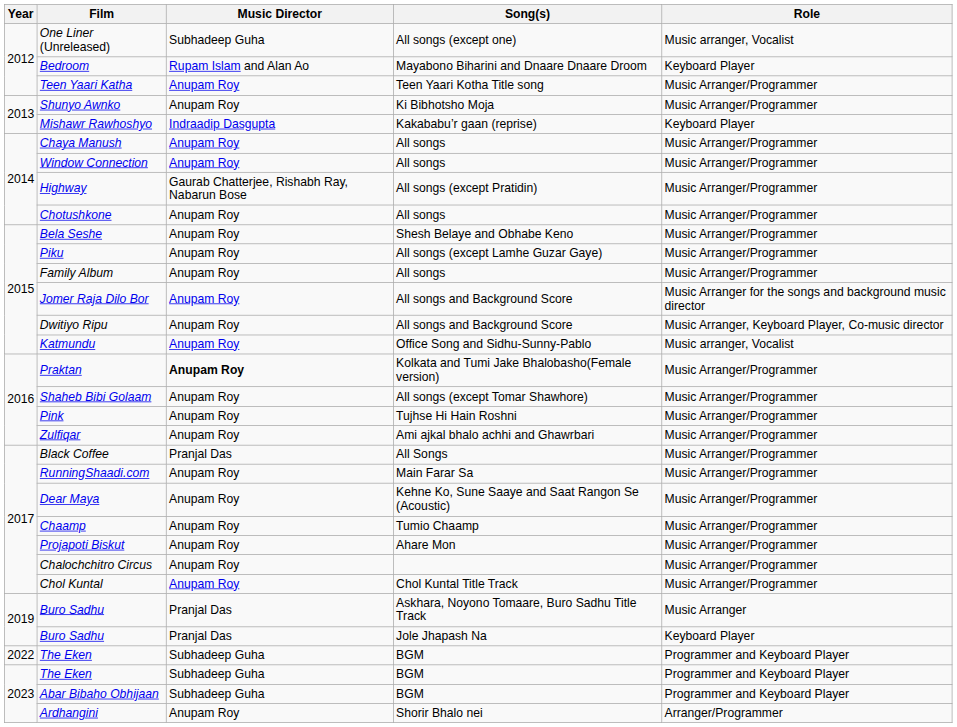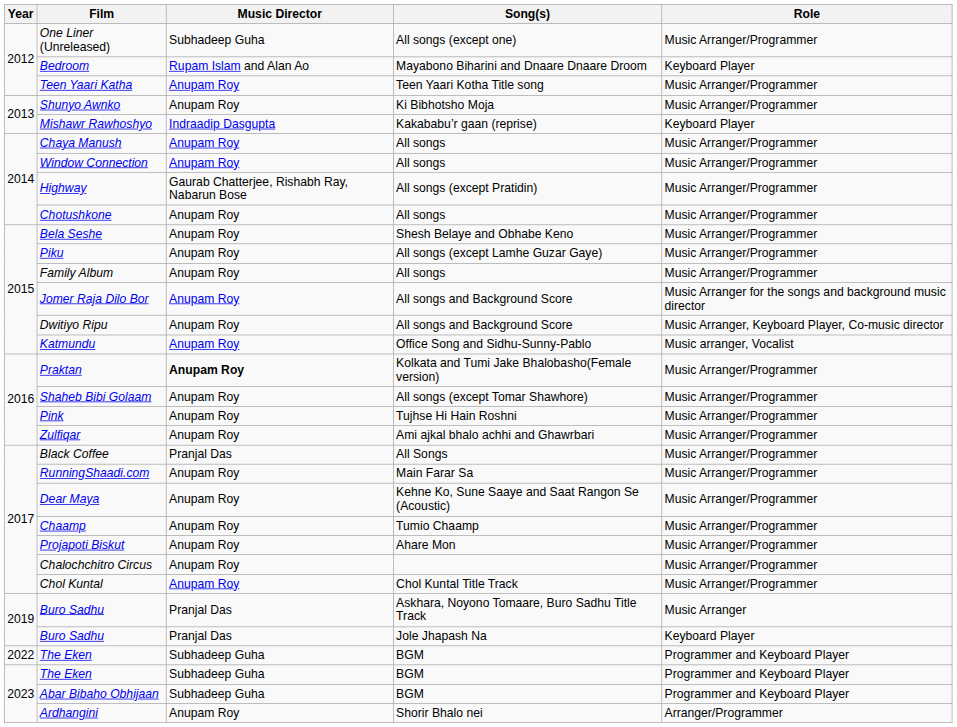 <table class="wikitable sortable">
 <tr>
 <th>Year</th>
 <th>Film</th>
 <th>Music Director</th>
 <th>Song(s)</th>
 <th>Role</th>
 </tr>
 <tr>
 <td rowspan="3">2012</td>
 <td><em>One Liner</em> (Unreleased)</td>
 <td>Subhadeep Guha</td>
 <td>All songs (except one)</td>
-<td>Music arranger, Vocalist</td>
+<td>Music Arranger/Programmer</td>
 </tr>
 <tr>
 <td><em><a href='#'>Bedroom</a></em></td>
 <td><a href='#'>Rupam Islam</a> and Alan Ao</td>
 <td>Mayabono Biharini and Dnaare Dnaare Droom</td>
 <td>Keyboard Player</td>
 </tr>
 <tr>
 <td><em><a href='#'>Teen Yaari Katha</a></em></td>
 <td><a href='#'>Anupam Roy</a></td>
 <td>Teen Yaari Kotha Title song</td>
 <td>Music Arranger/Programmer</td>
 </tr>
 <tr>
 <td rowspan="2">2013</td>
 <td><em><a href='#'>Shunyo Awnko</a></em></td>
 <td>Anupam Roy</td>
 <td>Ki Bibhotsho Moja</td>
 <td>Music Arranger/Programmer</td>
 </tr>
 <tr>
 <td><em><a href='#'>Mishawr Rawhoshyo</a></em></td>
 <td><a href='#'>Indraadip Dasgupta</a></td>
 <td>Kakababu’r gaan (reprise)</td>
 <td>Keyboard Player</td>
 </tr>
 <tr>
 <td rowspan="4">2014</td>
 <td><em><a href='#'>Chaya Manush</a></em></td>
 <td><a href='#'>Anupam Roy</a></td>
 <td>All songs</td>
 <td>Music Arranger/Programmer</td>
 </tr>
 <tr>
 <td><em><a href='#'>Window Connection</a></em></td>
 <td><a href='#'>Anupam Roy</a></td>
 <td>All songs</td>
 <td>Music Arranger/Programmer</td>
 </tr>
 <tr>
 <td><em><a href='#'>Highway</a></em></td>
 <td>Gaurab Chatterjee, Rishabh Ray, Nabarun Bose</td>
 <td>All songs (except Pratidin)</td>
 <td>Music Arranger/Programmer</td>
 </tr>
 <tr>
 <td><em><a href='#'>Chotushkone</a></em></td>
 <td>Anupam Roy</td>
 <td>All songs</td>
 <td>Music Arranger/Programmer</td>
 </tr>
 <tr>
 <td rowspan="6">2015</td>
 <td><em><a href='#'>Bela Seshe</a></em></td>
 <td>Anupam Roy</td>
 <td>Shesh Belaye and Obhabe Keno</td>
 <td>Music Arranger/Programmer</td>
 </tr>
 <tr>
 <td><em><a href='#'>Piku</a></em></td>
 <td>Anupam Roy</td>
 <td>All songs (except Lamhe Guzar Gaye)</td>
 <td>Music Arranger/Programmer</td>
 </tr>
 <tr>
 <td><em>Family Album</em></td>
 <td>Anupam Roy</td>
 <td>All songs</td>
 <td>Music Arranger/Programmer</td>
 </tr>
 <tr>
 <td><em><a href='#'>Jomer Raja Dilo Bor</a></em></td>
 <td><a href='#'>Anupam Roy</a></td>
 <td>All songs and Background Score</td>
 <td>Music Arranger for the songs and background music director</td>
 </tr>
 <tr>
 <td><em>Dwitiyo Ripu</em></td>
 <td>Anupam Roy</td>
 <td>All songs and Background Score</td>
 <td>Music Arranger, Keyboard Player, Co-music director</td>
 </tr>
 <tr>
 <td><em><a href='#'>Katmundu</a></em></td>
 <td><a href='#'>Anupam Roy</a></td>
 <td>Office Song and Sidhu-Sunny-Pablo</td>
 <td>Music arranger, Vocalist</td>
 </tr>
 <tr>
 <td rowspan="4">2016</td>
 <td><em><a href='#'>Praktan</a></em></td>
 <td><strong>Anupam Roy</strong></td>
 <td>Kolkata and Tumi Jake Bhalobasho(Female version)</td>
 <td>Music Arranger/Programmer</td>
 </tr>
 <tr>
 <td><em><a href='#'>Shaheb Bibi Golaam</a></em></td>
 <td>Anupam Roy</td>
 <td>All songs (except Tomar Shawhore)</td>
 <td>Music Arranger/Programmer</td>
 </tr>
 <tr>
 <td><em><a href='#'>Pink</a></em></td>
 <td>Anupam Roy</td>
 <td>Tujhse Hi Hain Roshni</td>
 <td>Music Arranger/Programmer</td>
 </tr>
 <tr>
 <td><em><a href='#'>Zulfiqar</a></em></td>
 <td>Anupam Roy</td>
 <td>Ami ajkal bhalo achhi and Ghawrbari</td>
 <td>Music Arranger/Programmer</td>
 </tr>
 <tr>
 <td rowspan="7">2017</td>
 <td><em>Black Coffee</em></td>
 <td>Pranjal Das</td>
 <td>All Songs</td>
 <td>Music Arranger/Programmer</td>
 </tr>
 <tr>
 <td><em><a href='#'>RunningShaadi.com</a></em></td>
 <td>Anupam Roy</td>
 <td>Main Farar Sa</td>
 <td>Music Arranger/Programmer</td>
 </tr>
 <tr>
 <td><em><a href='#'>Dear Maya</a></em></td>
 <td>Anupam Roy</td>
 <td>Kehne Ko, Sune Saaye and Saat Rangon Se (Acoustic)</td>
 <td>Music Arranger/Programmer</td>
 </tr>
 <tr>
 <td><em><a href='#'>Chaamp</a></em></td>
 <td>Anupam Roy</td>
 <td>Tumio Chaamp</td>
 <td>Music Arranger/Programmer</td>
 </tr>
 <tr>
 <td><em><a href='#'>Projapoti Biskut</a></em></td>
 <td>Anupam Roy</td>
 <td>Ahare Mon</td>
 <td>Music Arranger/Programmer</td>
 </tr>
 <tr>
 <td><em>Chalochchitro Circus</em></td>
 <td>Anupam Roy</td>
 <td></td>
 <td>Music Arranger/Programmer</td>
 </tr>
 <tr>
 <td><em>Chol Kuntal</em></td>
 <td><a href='#'>Anupam Roy</a></td>
 <td>Chol Kuntal Title Track</td>
 <td>Music Arranger/Programmer</td>
 </tr>
 <tr>
 <td rowspan="2">2019</td>
 <td><em><a href='#'>Buro Sadhu</a></em></td>
 <td>Pranjal Das</td>
 <td>Askhara, Noyono Tomaare, Buro Sadhu Title Track</td>
 <td>Music Arranger</td>
 </tr>
 <tr>
 <td><em><a href='#'>Buro Sadhu</a></em></td>
 <td>Pranjal Das</td>
 <td>Jole Jhapash Na</td>
 <td>Keyboard Player</td>
 </tr>
 <tr>
 <td>2022</td>
 <td><em><a href='#'>The Eken</a></em></td>
 <td>Subhadeep Guha</td>
 <td>BGM</td>
 <td>Programmer and Keyboard Player</td>
 </tr>
 <tr>
 <td rowspan="3">2023</td>
 <td><em><a href='#'>The Eken</a></em></td>
 <td>Subhadeep Guha</td>
 <td>BGM</td>
 <td>Programmer and Keyboard Player</td>
 </tr>
 <tr>
 <td><em><a href='#'>Abar Bibaho Obhijaan</a></em></td>
 <td>Subhadeep Guha</td>
 <td>BGM</td>
 <td>Programmer and Keyboard Player</td>
 </tr>
 <tr>
 <td><em><a href='#'>Ardhangini</a></em></td>
 <td>Anupam Roy</td>
 <td>Shorir Bhalo nei</td>
 <td>Arranger/Programmer</td>
 </tr>
 </table>
